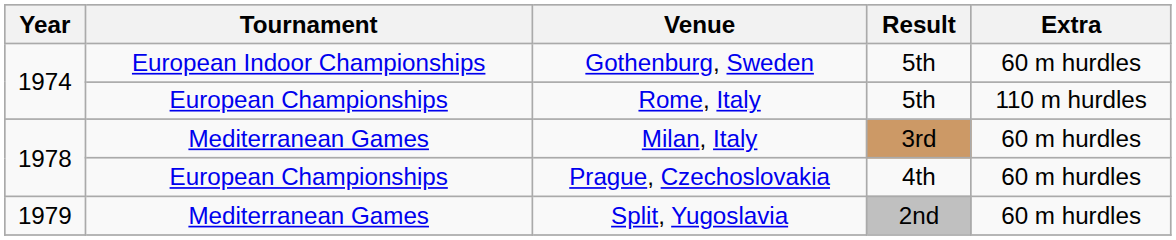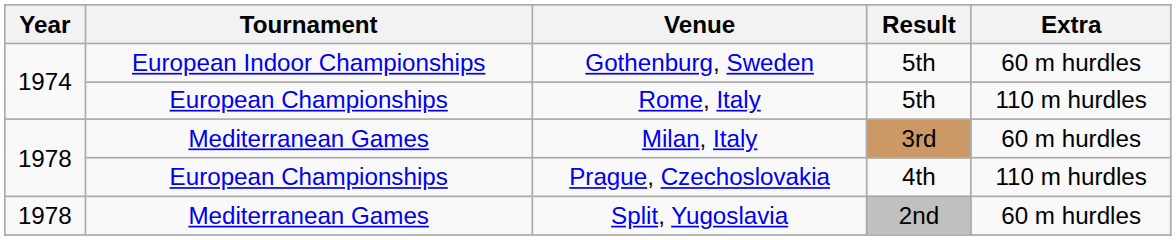 <table class="wikitable" style=" text-align:center; font-size:90%;" width="55%">
 <tr>
 <th>Year</th>
 <th>Tournament</th>
 <th>Venue</th>
 <th>Result</th>
 <th>Extra</th>
 </tr>
 <tr>
 <td rowspan=2>1974</td>
 <td><a href='#'>European Indoor Championships</a></td>
 <td><a href='#'>Gothenburg</a>, <a href='#'>Sweden</a></td>
 <td align="center">5th</td>
 <td>60 m hurdles</td>
 </tr>
 <tr>
 <td><a href='#'>European Championships</a></td>
 <td><a href='#'>Rome</a>, <a href='#'>Italy</a></td>
 <td align="center">5th</td>
 <td>110 m hurdles</td>
 </tr>
 <tr>
 <td rowspan=2>1978</td>
 <td><a href='#'>Mediterranean Games</a></td>
 <td><a href='#'>Milan</a>, <a href='#'>Italy</a></td>
 <td bgcolor="cc9966" align="center">3rd</td>
 <td>60 m hurdles</td>
 </tr>
 <tr>
 <td><a href='#'>European Championships</a></td>
 <td><a href='#'>Prague</a>, <a href='#'>Czechoslovakia</a></td>
 <td align="center">4th</td>
-<td>60 m hurdles</td>
+<td>110 m hurdles</td>
 </tr>
 <tr>
-<td>1979</td>
+<td>1978</td>
 <td><a href='#'>Mediterranean Games</a></td>
 <td><a href='#'>Split</a>, <a href='#'>Yugoslavia</a></td>
 <td bgcolor="silver" align="center">2nd</td>
 <td>60 m hurdles</td>
 </tr>
 </table>
